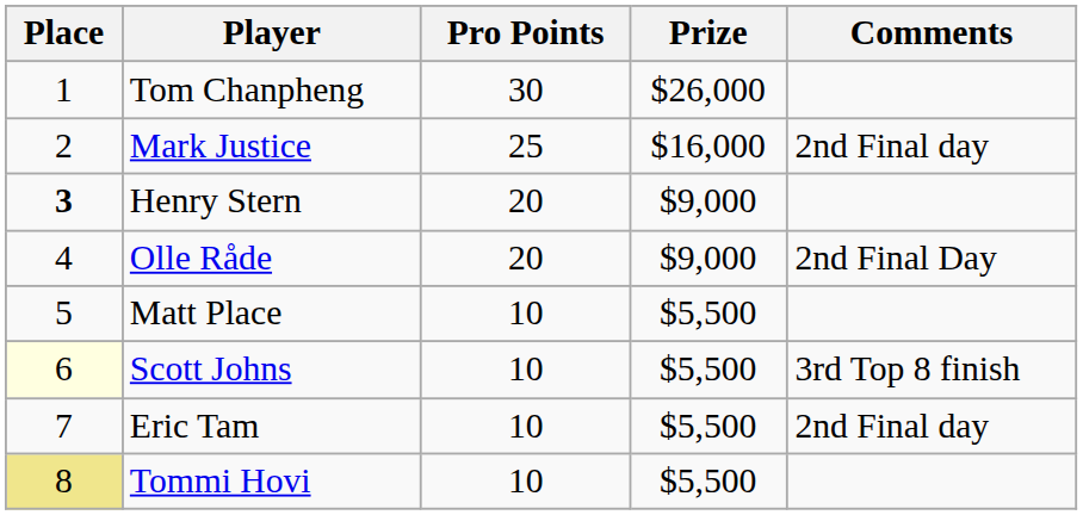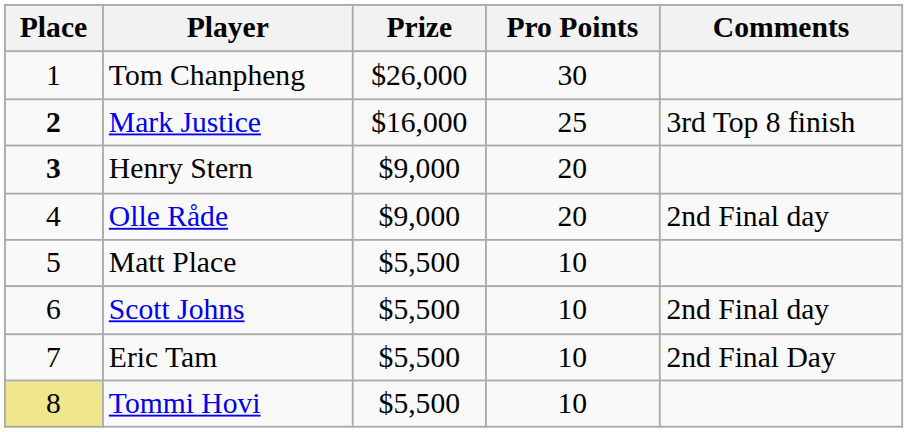 <table class="wikitable" width=55%>
 <tr>
 <th>Place</th>
 <th>Player</th>
+<th>Prize</th>
 <th>Pro Points</th>
-<th>Prize</th>
 <th>Comments</th>
 </tr>
 <tr>
 <td align=center>1</td>
 <td> Tom Chanpheng</td>
+<td align=center>$26,000</td>
 <td align=center>30</td>
-<td align=center>$26,000</td>
 <td></td>
 </tr>
 <tr>
-<td align=center>2</td>
+<td align=center><strong>2</strong></td>
 <td> <a href='#'>Mark Justice</a></td>
+<td align=center>$16,000</td>
 <td align=center>25</td>
-<td align=center>$16,000</td>
-<td>2nd Final day</td>
+<td>3rd Top 8 finish</td>
 </tr>
 <tr>
 <td align=center><strong>3</strong></td>
 <td> Henry Stern</td>
+<td align=center>$9,000</td>
 <td align=center>20</td>
-<td align=center>$9,000</td>
 <td></td>
 </tr>
 <tr>
 <td align=center>4</td>
 <td> <a href='#'>Olle Råde</a></td>
+<td align=center>$9,000</td>
 <td align=center>20</td>
-<td align=center>$9,000</td>
-<td>2nd Final Day</td>
+<td>2nd Final day</td>
 </tr>
 <tr>
 <td align=center>5</td>
 <td> Matt Place</td>
+<td align=center>$5,500</td>
 <td align=center>10</td>
-<td align=center>$5,500</td>
 <td></td>
 </tr>
 <tr>
-<td align=center style="background: lightyellow;">6</td>
+<td align=center>6</td>
 <td> <a href='#'>Scott Johns</a></td>
+<td align=center>$5,500</td>
 <td align=center>10</td>
-<td align=center>$5,500</td>
-<td>3rd Top 8 finish</td>
+<td>2nd Final day</td>
 </tr>
 <tr>
 <td align=center>7</td>
 <td> Eric Tam</td>
+<td align=center>$5,500</td>
 <td align=center>10</td>
-<td align=center>$5,500</td>
-<td>2nd Final day</td>
+<td>2nd Final Day</td>
 </tr>
 <tr>
 <td align=center style="background: khaki;">8</td>
 <td> <a href='#'>Tommi Hovi</a></td>
+<td align=center>$5,500</td>
 <td align=center>10</td>
-<td align=center>$5,500</td>
 <td></td>
 </tr>
 </table>
